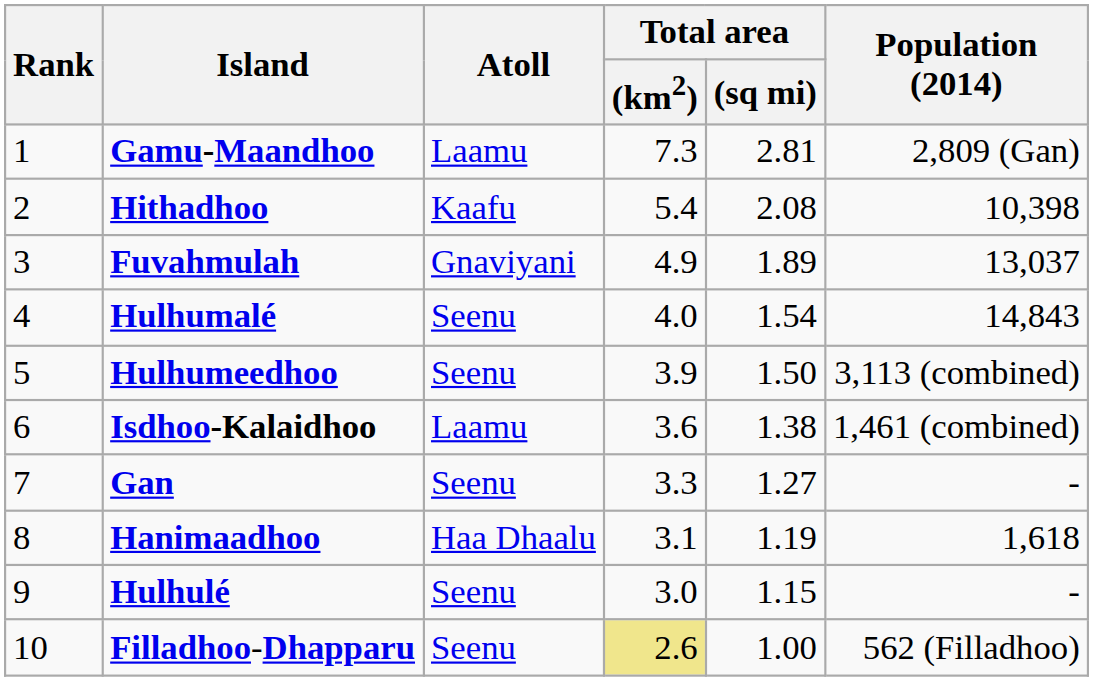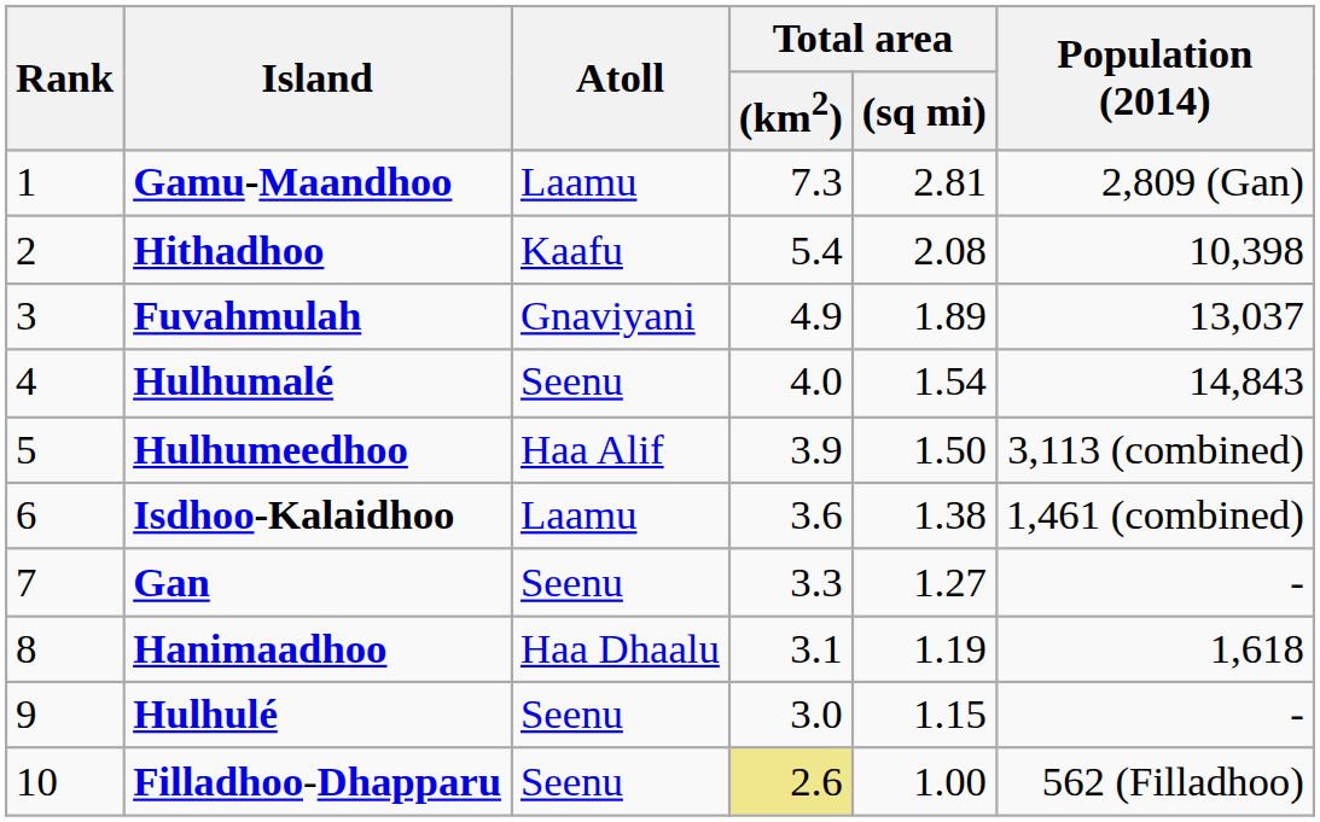 <table class="wikitable sortable">
 <tr>
 <th rowspan=2>Rank</th>
 <th rowspan=2>Island</th>
 <th rowspan=2>Atoll</th>
 <th colspan=2>Total area</th>
 <th rowspan=2 data-sort-type=number>Population<br>(2014)</th>
 </tr>
 <tr>
 <th>(km<sup>2</sup>)</th>
 <th>(sq mi)</th>
 </tr>
 <tr>
 <td>1</td>
 <td><strong><a href='#'>Gamu</a>-<a href='#'>Maandhoo</a></strong></td>
 <td><a href='#'>Laamu</a></td>
 <td style="text-align:right;" data-sort-value="7010124614687940706">7.3</td>
 <td style="text-align:right;" data-sort-value="7010124614687940706">2.81</td>
 <td align="right">2,809 (Gan)</td>
 </tr>
 <tr>
 <td>2</td>
 <td><strong><a href='#'>Hithadhoo</a></strong></td>
 <td><a href='#'>Kaafu</a></td>
 <td style="text-align:right;" data-sort-value="7009842756231222231">5.4</td>
 <td style="text-align:right;" data-sort-value="7010124614687940706">2.08</td>
 <td align="right">10,398</td>
 </tr>
 <tr>
 <td>3</td>
 <td><strong><a href='#'>Fuvahmulah</a></strong></td>
 <td><a href='#'>Gnaviyani</a></td>
 <td style="text-align:right;" data-sort-value="7009896679783679426">4.9</td>
 <td style="text-align:right;" data-sort-value="7010124614687940706">1.89</td>
 <td align="right">13,037</td>
 </tr>
 <tr>
 <td>4</td>
 <td><strong><a href='#'>Hulhumalé</a></strong></td>
 <td><a href='#'>Seenu</a></td>
 <td style="text-align:right;" data-sort-value="7009507896668436889">4.0</td>
 <td style="text-align:right;" data-sort-value="7010124614687940706">1.54</td>
 <td align="right">14,843</td>
 </tr>
 <tr>
 <td>5</td>
 <td><strong><a href='#'>Hulhumeedhoo</a></strong></td>
-<td><a href='#'>Seenu</a></td>
+<td><a href='#'>Haa Alif</a></td>
 <td style="text-align:right;" data-sort-value="7009226520360129986">3.9</td>
 <td style="text-align:right;" data-sort-value="7010124614687940706">1.50</td>
 <td align="right">3,113 (combined)</td>
 </tr>
 <tr>
 <td>6</td>
 <td><strong><a href='#'>Isdhoo</a>-Kalaidhoo</strong></td>
 <td><a href='#'>Laamu</a></td>
 <td style="text-align:right;" data-sort-value="7009191969918738104">3.6</td>
 <td style="text-align:right;" data-sort-value="7010124614687940706">1.38</td>
 <td align="right">1,461 (combined)</td>
 </tr>
 <tr>
 <td>7</td>
 <td><strong><a href='#'>Gan</a></strong></td>
 <td><a href='#'>Seenu</a></td>
 <td style="text-align:right;" data-sort-value="7009185650347748884">3.3</td>
 <td style="text-align:right;" data-sort-value="7010124614687940706">1.27</td>
 <td align="right">-</td>
 </tr>
 <tr>
 <td>8</td>
 <td><a href='#'><strong>Hanimaadhoo</strong></a></td>
 <td><a href='#'>Haa Dhaalu</a></td>
 <td style="text-align:right;" data-sort-value="7009160786461889658">3.1</td>
 <td style="text-align:right;" data-sort-value="7010124614687940706">1.19</td>
 <td align="right">1,618</td>
 </tr>
 <tr>
 <td>9</td>
 <td><a href='#'><strong>Hulhulé</strong></a></td>
 <td><a href='#'>Seenu</a></td>
 <td style="text-align:right;" data-sort-value="7009162521753923584">3.0</td>
 <td style="text-align:right;" data-sort-value="7010124614687940706">1.15</td>
 <td align="right">-</td>
 </tr>
 <tr>
 <td>10</td>
 <td><a href='#'><strong>Filladhoo</strong></a>-<a href='#'><strong>Dhapparu</strong></a></td>
 <td><a href='#'>Seenu</a></td>
 <td style="background: khaki; text-align:right;" data-sort-value="7009134135484234301">2.6</td>
 <td style="text-align:right;" data-sort-value="7010124614687940706">1.00</td>
 <td align="right">562 (Filladhoo)</td>
 </tr>
 </table>
